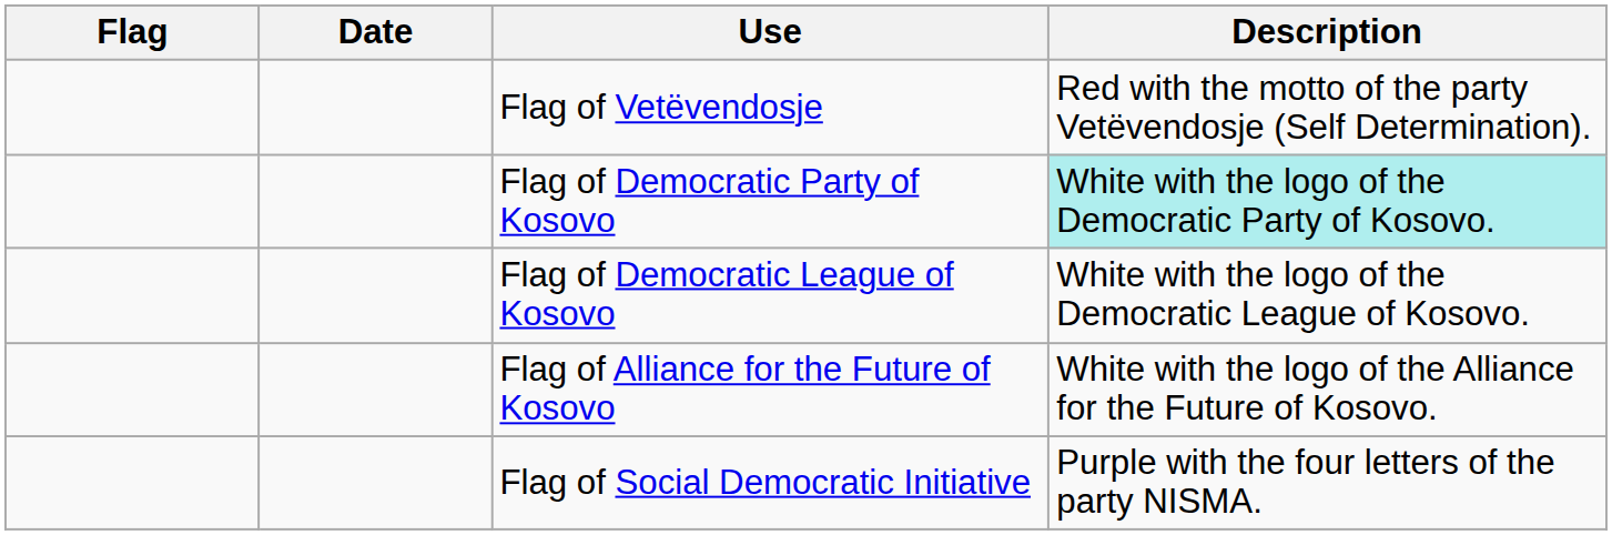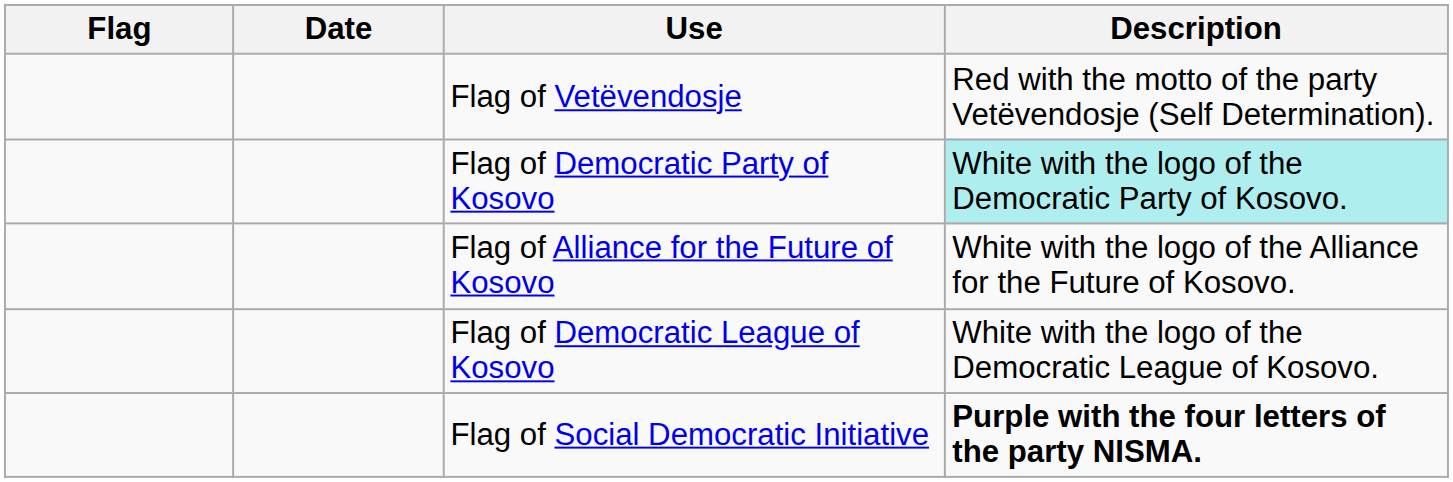 <table class="wikitable">
 <tr>
 <th width="110">Flag</th>
 <th width="100">Date</th>
 <th width="250">Use</th>
 <th width="250">Description</th>
 </tr>
 <tr>
 <td></td>
 <td></td>
 <td>Flag of <a href='#'>Vetëvendosje</a></td>
 <td>Red with the motto of the party Vetëvendosje (Self Determination).</td>
 </tr>
 <tr>
 <td></td>
 <td></td>
 <td>Flag of <a href='#'>Democratic Party of Kosovo</a></td>
 <td style="background: paleturquoise;">White with the logo of the Democratic Party of Kosovo.</td>
 </tr>
 <tr>
 <td></td>
 <td></td>
+<td>Flag of <a href='#'>Alliance for the Future of Kosovo</a></td>
+<td>White with the logo of the Alliance for the Future of Kosovo.</td>
+</tr>
+<tr>
+<td></td>
+<td></td>
 <td>Flag of <a href='#'>Democratic League of Kosovo</a></td>
 <td>White with the logo of the Democratic League of Kosovo.</td>
 </tr>
 <tr>
 <td></td>
 <td></td>
-<td>Flag of <a href='#'>Alliance for the Future of Kosovo</a></td>
-<td>White with the logo of the Alliance for the Future of Kosovo.</td>
-</tr>
-<tr>
-<td></td>
-<td></td>
 <td>Flag of <a href='#'>Social Democratic Initiative</a></td>
-<td>Purple with the four letters of the party NISMA.</td>
+<td><strong>Purple with the four letters of the party NISMA.</strong></td>
 </tr>
 </table>
